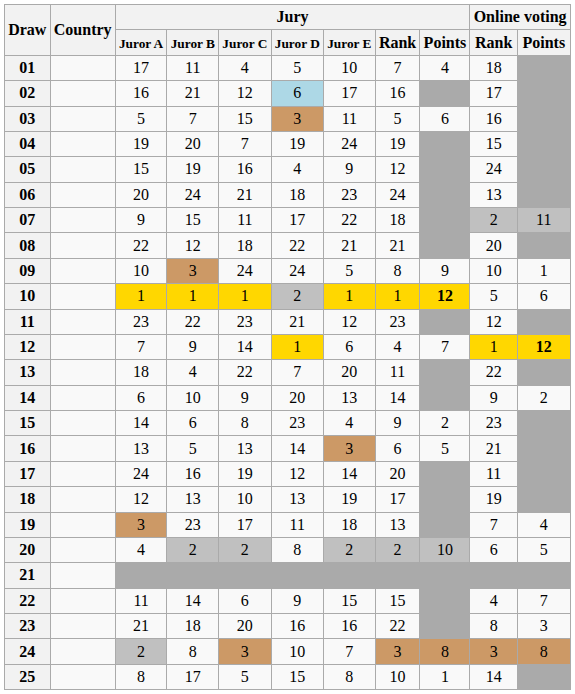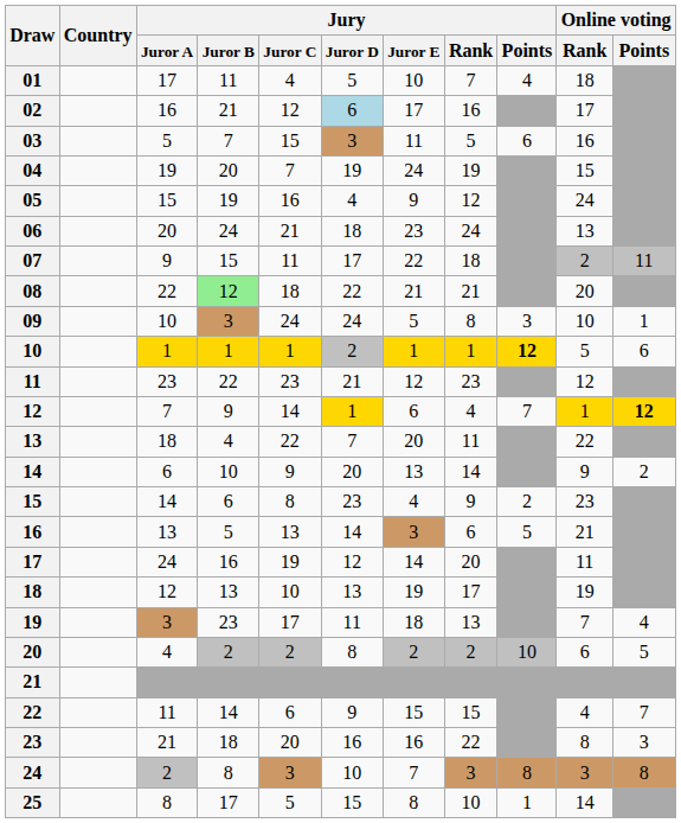 <table class="sortable wikitable collapsible plainrowheaders" style="text-align:center;">
 <tr>
 </tr>
 <tr>
 <th scope="col" rowspan="2">Draw</th>
 <th scope="col" rowspan="2">Country</th>
 <th scope="col" colspan="7">Jury</th>
 <th scope="col" colspan="2">Online voting</th>
 </tr>
 <tr>
 <th scope="col"><small>Juror A</small></th>
 <th scope="col"><small>Juror B</small></th>
 <th scope="col"><small>Juror C</small></th>
 <th scope="col"><small>Juror D</small></th>
 <th scope="col"><small>Juror E</small></th>
 <th scope="col">Rank</th>
 <th scope="col">Points</th>
 <th scope="col">Rank</th>
 <th scope="col">Points</th>
 </tr>
 <tr>
 <th scope="row" style="text-align:center;">01</th>
 <td style="text-align:left;"></td>
 <td>17</td>
 <td>11</td>
 <td>4</td>
 <td>5</td>
 <td>10</td>
 <td>7</td>
 <td>4</td>
 <td>18</td>
 <td style="background:#AAAAAA;"></td>
 </tr>
 <tr>
 <th scope="row" style="text-align:center;">02</th>
 <td style="text-align:left;"></td>
 <td>16</td>
 <td>21</td>
 <td>12</td>
 <td style="background: lightblue;">6</td>
 <td>17</td>
 <td>16</td>
 <td style="background:#AAAAAA;"></td>
 <td>17</td>
 <td style="background:#AAAAAA;"></td>
 </tr>
 <tr>
 <th scope="row" style="text-align:center;">03</th>
 <td style="text-align:left;"></td>
 <td>5</td>
 <td>7</td>
 <td>15</td>
 <td style="background:#CC9966;">3</td>
 <td>11</td>
 <td>5</td>
 <td>6</td>
 <td>16</td>
 <td style="background:#AAAAAA;"></td>
 </tr>
 <tr>
 <th scope="row" style="text-align:center;">04</th>
 <td style="text-align:left;"></td>
 <td>19</td>
 <td>20</td>
 <td>7</td>
 <td>19</td>
 <td>24</td>
 <td>19</td>
 <td style="background:#AAAAAA;"></td>
 <td>15</td>
 <td style="background:#AAAAAA;"></td>
 </tr>
 <tr>
 <th scope="row" style="text-align:center;">05</th>
 <td style="text-align:left;"></td>
 <td>15</td>
 <td>19</td>
 <td>16</td>
 <td>4</td>
 <td>9</td>
 <td>12</td>
 <td style="background:#AAAAAA;"></td>
 <td>24</td>
 <td style="background:#AAAAAA;"></td>
 </tr>
 <tr>
 <th scope="row" style="text-align:center;">06</th>
 <td style="text-align:left;"></td>
 <td>20</td>
 <td>24</td>
 <td>21</td>
 <td>18</td>
 <td>23</td>
 <td>24</td>
 <td style="background:#AAAAAA;"></td>
 <td>13</td>
 <td style="background:#AAAAAA;"></td>
 </tr>
 <tr>
 <th scope="row" style="text-align:center;">07</th>
 <td style="text-align:left;"></td>
 <td>9</td>
 <td>15</td>
 <td>11</td>
 <td>17</td>
 <td>22</td>
 <td>18</td>
 <td style="background:#AAAAAA;"></td>
 <td style="background:silver;">2</td>
 <td style="background:silver;">11</td>
 </tr>
 <tr>
 <th scope="row" style="text-align:center;">08</th>
 <td style="text-align:left;"></td>
 <td>22</td>
-<td>12</td>
+<td style="background: lightgreen;">12</td>
 <td>18</td>
 <td>22</td>
 <td>21</td>
 <td>21</td>
 <td style="background:#AAAAAA;"></td>
 <td>20</td>
 <td style="background:#AAAAAA;"></td>
 </tr>
 <tr>
 <th scope="row" style="text-align:center;">09</th>
 <td style="text-align:left;"></td>
 <td>10</td>
 <td style="background:#CC9966;">3</td>
 <td>24</td>
 <td>24</td>
 <td>5</td>
 <td>8</td>
-<td>9</td>
+<td>3</td>
 <td>10</td>
 <td>1</td>
 </tr>
 <tr>
 <th scope="row" style="text-align:center;">10</th>
 <td style="text-align:left;"></td>
 <td style="background:gold;">1</td>
 <td style="background:gold;">1</td>
 <td style="background:gold;">1</td>
 <td style="background:silver;">2</td>
 <td style="background:gold;">1</td>
 <td style="background:gold;">1</td>
 <td style="background:gold;"><strong>12</strong></td>
 <td>5</td>
 <td>6</td>
 </tr>
 <tr>
 <th scope="row" style="text-align:center;">11</th>
 <td style="text-align:left;"></td>
 <td>23</td>
 <td>22</td>
 <td>23</td>
 <td>21</td>
 <td>12</td>
 <td>23</td>
 <td style="background:#AAAAAA;"></td>
 <td>12</td>
 <td style="background:#AAAAAA;"></td>
 </tr>
 <tr>
 <th scope="row" style="text-align:center;">12</th>
 <td style="text-align:left;"></td>
 <td>7</td>
 <td>9</td>
 <td>14</td>
 <td style="background:gold;">1</td>
 <td>6</td>
 <td>4</td>
 <td>7</td>
 <td style="background:gold;">1</td>
 <td style="background:gold;"><strong>12</strong></td>
 </tr>
 <tr>
 <th scope="row" style="text-align:center;">13</th>
 <td style="text-align:left;"></td>
 <td>18</td>
 <td>4</td>
 <td>22</td>
 <td>7</td>
 <td>20</td>
 <td>11</td>
 <td style="background:#AAAAAA;"></td>
 <td>22</td>
 <td style="background:#AAAAAA;"></td>
 </tr>
 <tr>
 <th scope="row" style="text-align:center;">14</th>
 <td style="text-align:left;"></td>
 <td>6</td>
 <td>10</td>
 <td>9</td>
 <td>20</td>
 <td>13</td>
 <td>14</td>
 <td style="background:#AAAAAA;"></td>
 <td>9</td>
 <td>2</td>
 </tr>
 <tr>
 <th scope="row" style="text-align:center;">15</th>
 <td style="text-align:left;"></td>
 <td>14</td>
 <td>6</td>
 <td>8</td>
 <td>23</td>
 <td>4</td>
 <td>9</td>
 <td>2</td>
 <td>23</td>
 <td style="background:#AAAAAA;"></td>
 </tr>
 <tr>
 <th scope="row" style="text-align:center;">16</th>
 <td style="text-align:left;"></td>
 <td>13</td>
 <td>5</td>
 <td>13</td>
 <td>14</td>
 <td style="background:#CC9966;">3</td>
 <td>6</td>
 <td>5</td>
 <td>21</td>
 <td style="background:#AAAAAA;"></td>
 </tr>
 <tr>
 <th scope="row" style="text-align:center;">17</th>
 <td style="text-align:left;"></td>
 <td>24</td>
 <td>16</td>
 <td>19</td>
 <td>12</td>
 <td>14</td>
 <td>20</td>
 <td style="background:#AAAAAA;"></td>
 <td>11</td>
 <td style="background:#AAAAAA;"></td>
 </tr>
 <tr>
 <th scope="row" style="text-align:center;">18</th>
 <td style="text-align:left;"></td>
 <td>12</td>
 <td>13</td>
 <td>10</td>
 <td>13</td>
 <td>19</td>
 <td>17</td>
 <td style="background:#AAAAAA;"></td>
 <td>19</td>
 <td style="background:#AAAAAA;"></td>
 </tr>
 <tr>
 <th scope="row" style="text-align:center;">19</th>
 <td style="text-align:left;"></td>
 <td style="background:#CC9966;">3</td>
 <td>23</td>
 <td>17</td>
 <td>11</td>
 <td>18</td>
 <td>13</td>
 <td style="background:#AAAAAA;"></td>
 <td>7</td>
 <td>4</td>
 </tr>
 <tr>
 <th scope="row" style="text-align:center;">20</th>
 <td style="text-align:left;"></td>
 <td>4</td>
 <td style="background:silver;">2</td>
 <td style="background:silver;">2</td>
 <td>8</td>
 <td style="background:silver;">2</td>
 <td style="background:silver;">2</td>
 <td style="background:silver;">10</td>
 <td>6</td>
 <td>5</td>
 </tr>
 <tr class="sortbottom">
 <th scope="row" style="text-align:center;">21</th>
 <td style="text-align:left;"></td>
 <td style="background:#AAAAAA;"></td>
 <td style="background:#AAAAAA;"></td>
 <td style="background:#AAAAAA;"></td>
 <td style="background:#AAAAAA;"></td>
 <td style="background:#AAAAAA;"></td>
 <td style="background:#AAAAAA;"></td>
 <td style="background:#AAAAAA;"></td>
 <td style="background:#AAAAAA;"></td>
 <td style="background:#AAAAAA;"></td>
 </tr>
 <tr>
 <th scope="row" style="text-align:center;">22</th>
 <td style="text-align:left;"></td>
 <td>11</td>
 <td>14</td>
 <td>6</td>
 <td>9</td>
 <td>15</td>
 <td>15</td>
 <td style="background:#AAAAAA;"></td>
 <td>4</td>
 <td>7</td>
 </tr>
 <tr>
 <th scope="row" style="text-align:center;">23</th>
 <td style="text-align:left;"></td>
 <td>21</td>
 <td>18</td>
 <td>20</td>
 <td>16</td>
 <td>16</td>
 <td>22</td>
 <td style="background:#AAAAAA;"></td>
 <td>8</td>
 <td>3</td>
 </tr>
 <tr>
 <th scope="row" style="text-align:center;">24</th>
 <td style="text-align:left;"></td>
 <td style="background:silver;">2</td>
 <td>8</td>
 <td style="background:#CC9966;">3</td>
 <td>10</td>
 <td>7</td>
 <td style="background:#CC9966;">3</td>
 <td style="background:#CC9966;">8</td>
 <td style="background:#CC9966;">3</td>
 <td style="background:#CC9966;">8</td>
 </tr>
 <tr>
 <th scope="row" style="text-align:center;">25</th>
 <td style="text-align:left;"></td>
 <td>8</td>
 <td>17</td>
 <td>5</td>
 <td>15</td>
 <td>8</td>
 <td>10</td>
 <td>1</td>
 <td>14</td>
 <td style="background:#AAAAAA;"></td>
 </tr>
 </table>
